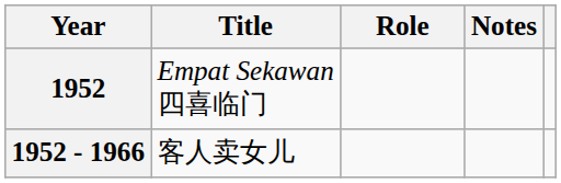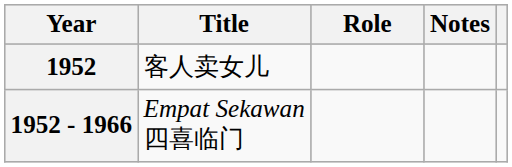 <table class="wikitable plainrowheaders sortable">
 <tr>
 <th scope="col">Year</th>
 <th scope="col">Title</th>
 <th scope="col" width="65">Role</th>
 <th scope="col" class="unsortable">Notes</th>
 <th scope="col" class="unsortable"></th>
 </tr>
 <tr>
 <th>1952</th>
-<td><em>Empat Sekawan</em><br>四喜临门</td>
+<td>客人卖女儿</td>
 <td></td>
 <td></td>
 <td></td>
 </tr>
 <tr>
 <th>1952 - 1966</th>
-<td>客人卖女儿</td>
+<td><em>Empat Sekawan</em><br>四喜临门</td>
 <td></td>
 <td></td>
 <td></td>
 </tr>
 </table>
